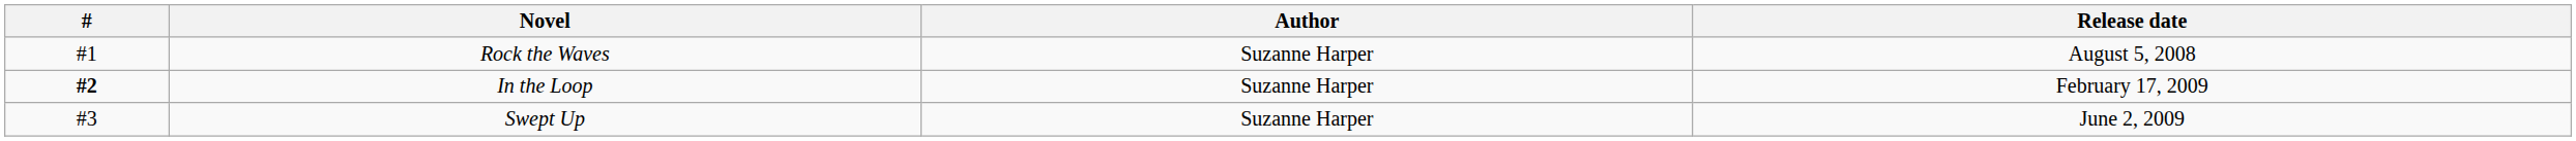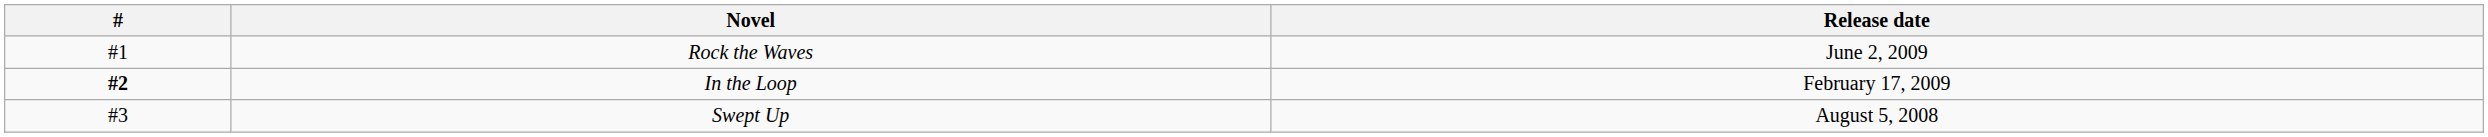 <table class="wikitable sortable" width="100%" border="1" style="font-size: 100%; text-align:center">
 <tr>
 <th>#</th>
 <th>Novel</th>
-<th>Author</th>
 <th>Release date</th>
 </tr>
 <tr>
 <td>#1</td>
 <td><em>Rock the Waves</em></td>
-<td>Suzanne Harper</td>
-<td>August 5, 2008</td>
+<td>June 2, 2009</td>
 </tr>
 <tr>
 <td><strong>#2</strong></td>
 <td><em>In the Loop</em></td>
-<td>Suzanne Harper</td>
 <td>February 17, 2009</td>
 </tr>
 <tr>
 <td>#3</td>
 <td><em>Swept Up</em></td>
-<td>Suzanne Harper</td>
-<td>June 2, 2009</td>
+<td>August 5, 2008</td>
 </tr>
 </table>
